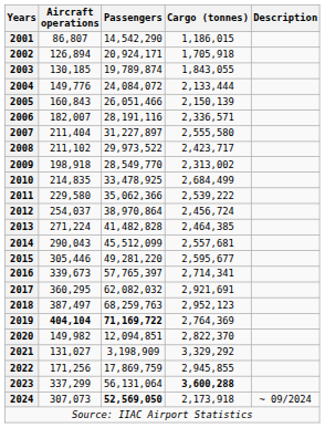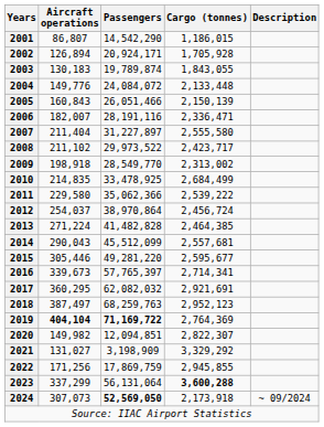 <table class="wikitable sortable"; style="text-align: center; font-size: 95%">
 <tr>
 <th>Years</th>
 <th>Aircraft<br>operations</th>
 <th>Passengers</th>
 <th>Cargo (tonnes)</th>
 <th>Description</th>
 </tr>
 <tr>
 <th>2001</th>
 <td>86,807</td>
 <td>14,542,290</td>
 <td>1,186,015</td>
 <td></td>
 </tr>
 <tr>
 <th>2002</th>
 <td>126,894</td>
 <td>20,924,171</td>
-<td>1,705,918</td>
+<td>1,705,928</td>
 <td></td>
 </tr>
 <tr>
 <th>2003</th>
-<td>130,185</td>
+<td>130,183</td>
 <td>19,789,874</td>
 <td>1,843,055</td>
 <td></td>
 </tr>
 <tr>
 <th>2004</th>
 <td>149,776</td>
 <td>24,084,072</td>
-<td>2,133,444</td>
+<td>2,133,448</td>
 <td></td>
 </tr>
 <tr>
 <th>2005</th>
 <td>160,843</td>
 <td>26,051,466</td>
 <td>2,150,139</td>
 <td></td>
 </tr>
 <tr>
 <th>2006</th>
 <td>182,007</td>
 <td>28,191,116</td>
-<td>2,336,571</td>
+<td>2,336,471</td>
 <td></td>
 </tr>
 <tr>
 <th>2007</th>
 <td>211,404</td>
 <td>31,227,897</td>
 <td>2,555,580</td>
 <td></td>
 </tr>
 <tr>
 <th>2008</th>
 <td>211,102</td>
 <td>29,973,522</td>
 <td>2,423,717</td>
 <td></td>
 </tr>
 <tr>
 <th>2009</th>
 <td>198,918</td>
 <td>28,549,770</td>
 <td>2,313,002</td>
 <td></td>
 </tr>
 <tr>
 <th>2010</th>
 <td>214,835</td>
 <td>33,478,925</td>
 <td>2,684,499</td>
 <td></td>
 </tr>
 <tr>
 <th>2011</th>
 <td>229,580</td>
 <td>35,062,366</td>
 <td>2,539,222</td>
 <td></td>
 </tr>
 <tr>
 <th>2012</th>
 <td>254,037</td>
 <td>38,970,864</td>
 <td>2,456,724</td>
 <td></td>
 </tr>
 <tr>
 <th>2013</th>
 <td>271,224</td>
 <td>41,482,828</td>
 <td>2,464,385</td>
 <td></td>
 </tr>
 <tr>
 <th>2014</th>
 <td>290,043</td>
 <td>45,512,099</td>
 <td>2,557,681</td>
 <td></td>
 </tr>
 <tr>
 <th>2015</th>
 <td>305,446</td>
 <td>49,281,220</td>
 <td>2,595,677</td>
 <td></td>
 </tr>
 <tr>
 <th>2016</th>
 <td>339,673</td>
 <td>57,765,397</td>
 <td>2,714,341</td>
 <td></td>
 </tr>
 <tr>
 <th>2017</th>
 <td>360,295</td>
 <td>62,082,032</td>
 <td>2,921,691</td>
 <td></td>
 </tr>
 <tr>
 <th>2018</th>
 <td>387,497</td>
 <td>68,259,763</td>
 <td>2,952,123</td>
 <td></td>
 </tr>
 <tr>
 <th>2019</th>
 <td><strong>404,104</strong></td>
 <td><strong>71,169,722</strong></td>
 <td>2,764,369</td>
 <td></td>
 </tr>
 <tr>
 <th>2020</th>
 <td>149,982</td>
 <td>12,094,851</td>
-<td>2,822,370</td>
+<td>2,822,307</td>
 <td></td>
 </tr>
 <tr>
 <th>2021</th>
 <td>131,027</td>
 <td>3,198,909</td>
 <td>3,329,292</td>
 <td></td>
 </tr>
 <tr>
 <th>2022</th>
 <td>171,256</td>
 <td>17,869,759</td>
 <td>2,945,855</td>
 <td></td>
 </tr>
 <tr>
 <th>2023</th>
 <td>337,299</td>
 <td>56,131,064</td>
 <td><strong>3,600,288</strong></td>
 <td></td>
 </tr>
 <tr>
 <th>2024</th>
 <td>307,073</td>
 <td><strong>52,569,050</strong></td>
 <td>2,173,918</td>
 <td>~ 09/2024</td>
 </tr>
 <tr>
 <td colspan="6"><em>Source: IIAC Airport Statistics</em></td>
 </tr>
 </table>
